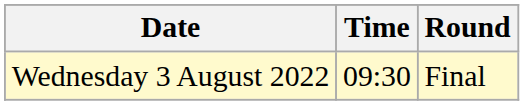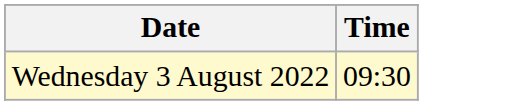 <table class="wikitable">
 <tr>
 <th>Date</th>
 <th>Time</th>
-<th>Round</th>
 </tr>
 <tr>
 <td style="background:lemonchiffon">Wednesday 3 August 2022</td>
 <td style="background:lemonchiffon">09:30</td>
-<td style="background:lemonchiffon">Final</td>
 </tr>
 </table>
